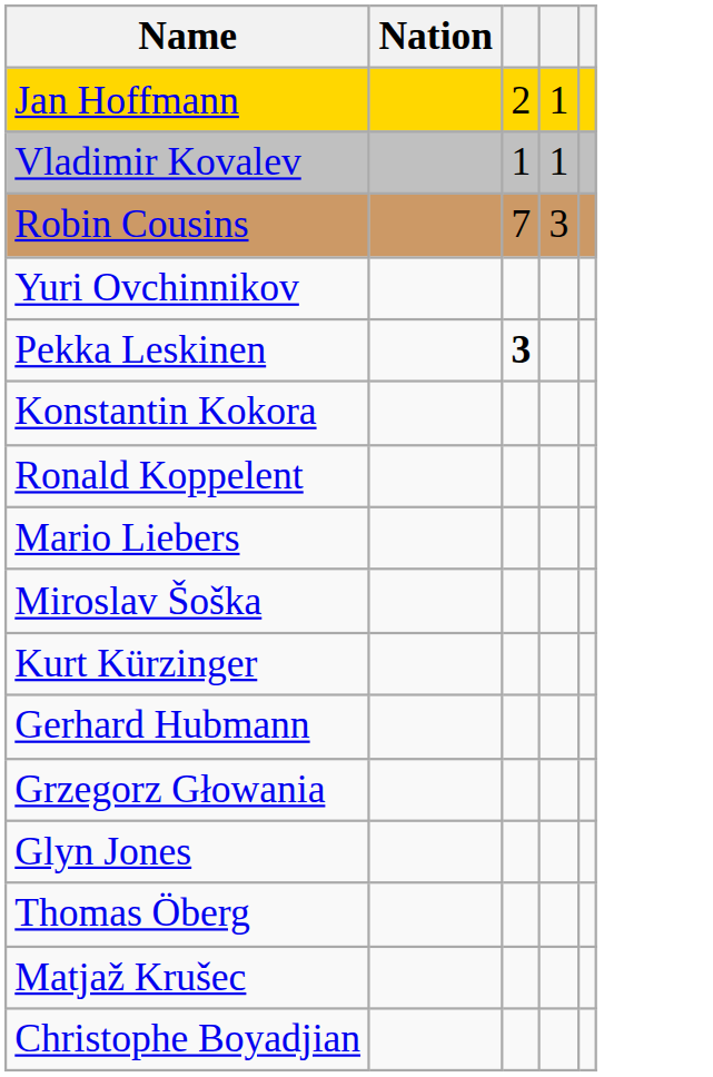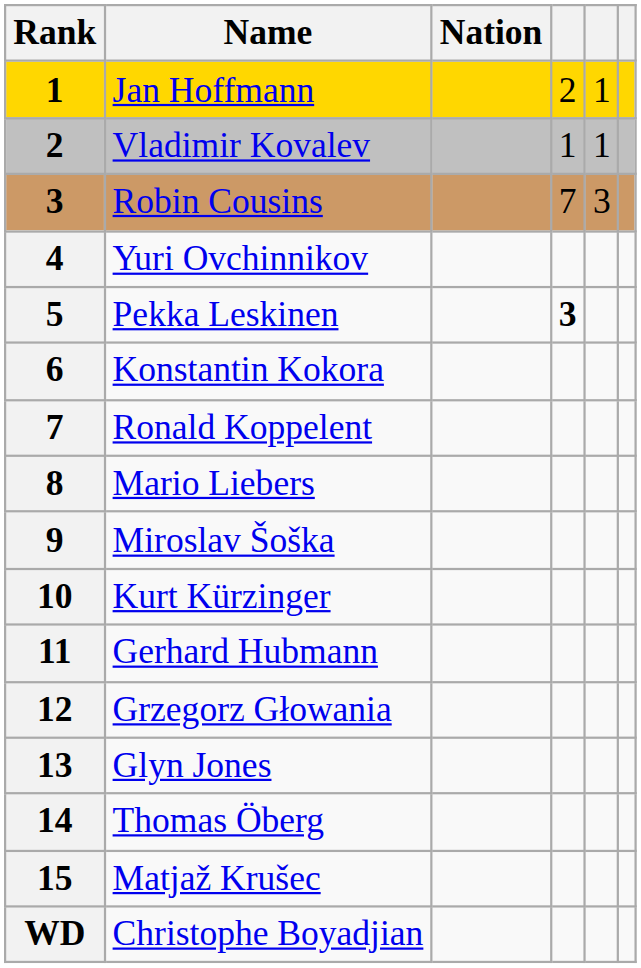 <table class="wikitable">
 <tr>
+<th>Rank</th>
 <th>Name</th>
 <th>Nation</th>
 <th></th>
 <th></th>
 <th></th>
 </tr>
 <tr bgcolor="gold">
+<td align="center"><strong>1</strong></td>
 <td><a href='#'>Jan Hoffmann</a></td>
 <td></td>
 <td>2</td>
 <td>1</td>
 <td></td>
 </tr>
 <tr bgcolor="silver">
+<td align="center"><strong>2</strong></td>
 <td><a href='#'>Vladimir Kovalev</a></td>
 <td></td>
 <td>1</td>
 <td>1</td>
 <td></td>
 </tr>
 <tr bgcolor="cc9966">
+<td align="center"><strong>3</strong></td>
 <td><a href='#'>Robin Cousins</a></td>
 <td></td>
 <td>7</td>
 <td>3</td>
 <td></td>
 </tr>
 <tr>
+<th>4</th>
 <td><a href='#'>Yuri Ovchinnikov</a></td>
 <td></td>
 <td></td>
 <td></td>
 <td></td>
 </tr>
 <tr>
+<th>5</th>
 <td><a href='#'>Pekka Leskinen</a></td>
 <td></td>
 <td><strong>3</strong></td>
 <td></td>
 <td></td>
 </tr>
 <tr>
+<th>6</th>
 <td><a href='#'>Konstantin Kokora</a></td>
 <td></td>
 <td></td>
 <td></td>
 <td></td>
 </tr>
 <tr>
+<th>7</th>
 <td><a href='#'>Ronald Koppelent</a></td>
 <td></td>
 <td></td>
 <td></td>
 <td></td>
 </tr>
 <tr>
+<th>8</th>
 <td><a href='#'>Mario Liebers</a></td>
 <td></td>
 <td></td>
 <td></td>
 <td></td>
 </tr>
 <tr>
+<th>9</th>
 <td><a href='#'>Miroslav Šoška</a></td>
 <td></td>
 <td></td>
 <td></td>
 <td></td>
 </tr>
 <tr>
+<th>10</th>
 <td><a href='#'>Kurt Kürzinger</a></td>
 <td></td>
 <td></td>
 <td></td>
 <td></td>
 </tr>
 <tr>
+<th>11</th>
 <td><a href='#'>Gerhard Hubmann</a></td>
 <td></td>
 <td></td>
 <td></td>
 <td></td>
 </tr>
 <tr>
+<th>12</th>
 <td><a href='#'>Grzegorz Głowania</a></td>
 <td></td>
 <td></td>
 <td></td>
 <td></td>
 </tr>
 <tr>
+<th>13</th>
 <td><a href='#'>Glyn Jones</a></td>
 <td></td>
 <td></td>
 <td></td>
 <td></td>
 </tr>
 <tr>
+<th>14</th>
 <td><a href='#'>Thomas Öberg</a></td>
 <td></td>
 <td></td>
 <td></td>
 <td></td>
 </tr>
 <tr>
+<th>15</th>
 <td><a href='#'>Matjaž Krušec</a></td>
 <td></td>
 <td></td>
 <td></td>
 <td></td>
 </tr>
 <tr>
+<th>WD</th>
 <td><a href='#'>Christophe Boyadjian</a></td>
 <td></td>
 <td></td>
 <td></td>
 <td></td>
 </tr>
 </table>
